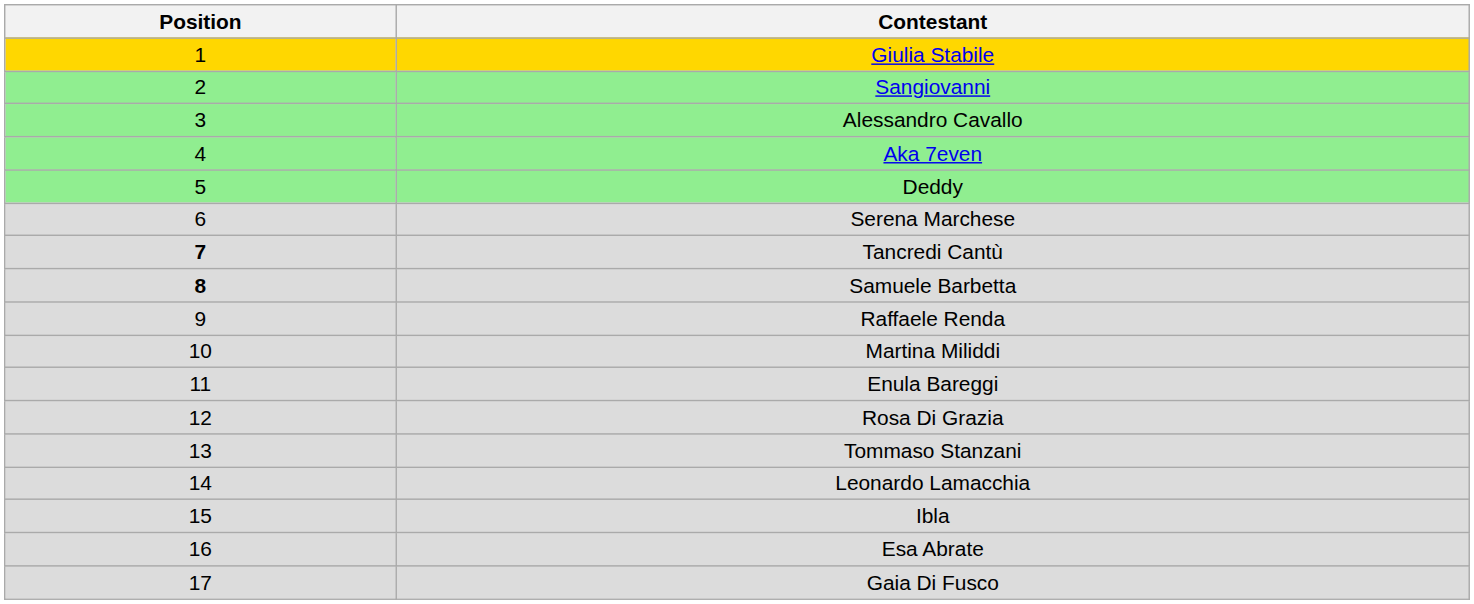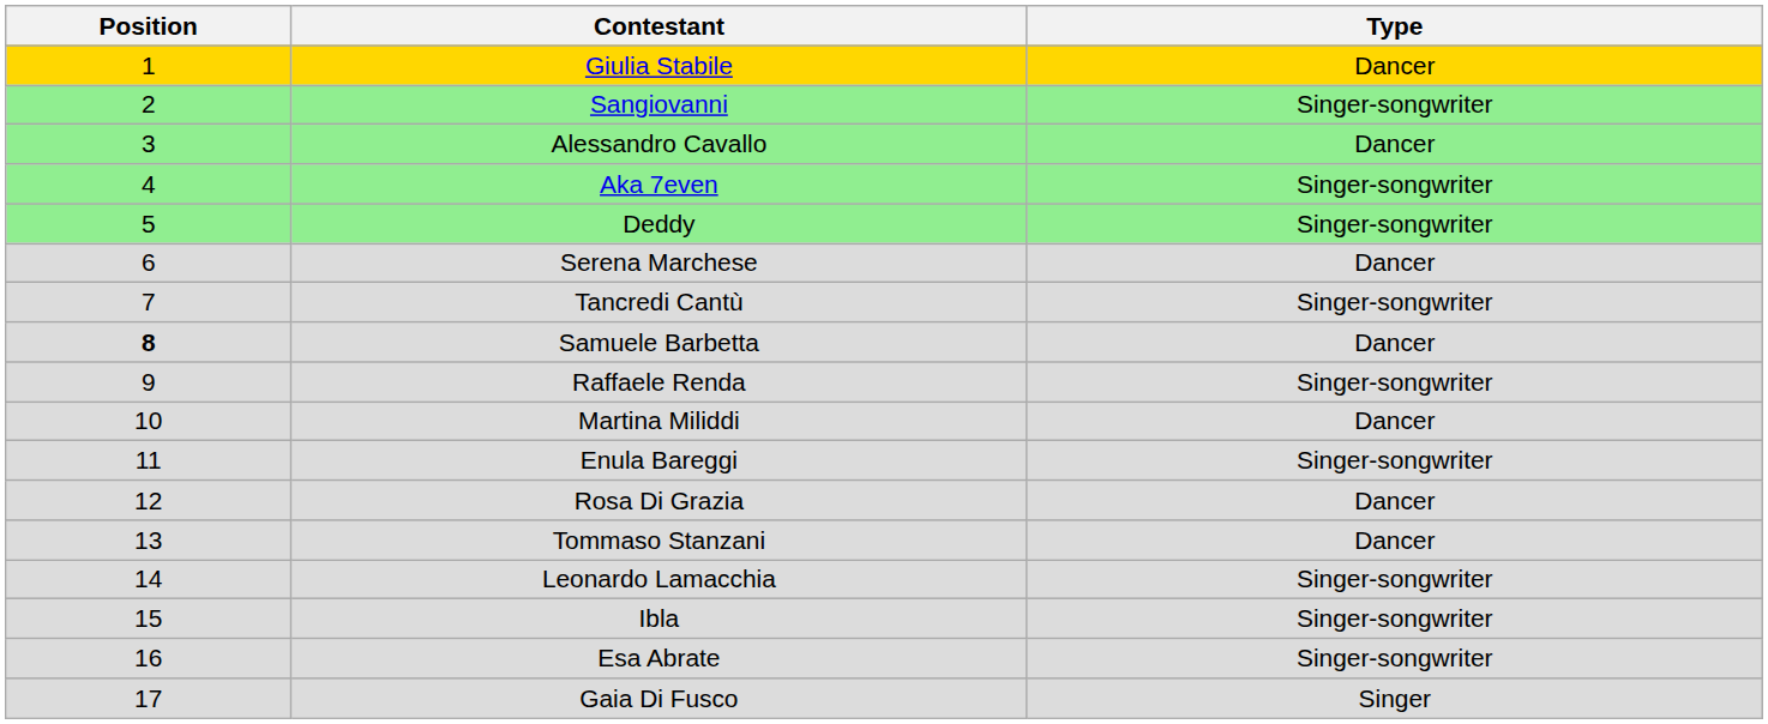 <table class="wikitable" style="text-align:center; font-size:90%; border-collapse:collapse;" width=80%>
 <tr>
 <th width="4%">Position</th>
 <th width="12%" align="center">Contestant</th>
+<th width=12%>Type</th>
 </tr>
 <tr>
 <td style="color:black; background:gold;">1</td>
 <td style="color:black; background:gold;"><a href='#'>Giulia Stabile</a></td>
+<td style="color:black; background:gold;">Dancer</td>
 </tr>
 <tr>
 <td style="color:black; background:LightGreen;">2</td>
 <td style="color:black; background:LightGreen;"><a href='#'>Sangiovanni</a></td>
+<td style="color:black; background:LightGreen;">Singer-songwriter</td>
 </tr>
 <tr>
 <td style="color:black; background:LightGreen;">3</td>
 <td style="color:black; background:LightGreen;">Alessandro Cavallo</td>
+<td style="color:black; background:LightGreen;">Dancer</td>
 </tr>
 <tr>
 <td style="color:black; background:LightGreen;">4</td>
 <td style="color:black; background:LightGreen;"><a href='#'>Aka 7even</a></td>
+<td style="color:black; background:LightGreen;">Singer-songwriter</td>
 </tr>
 <tr>
 <td style="color:black; background:LightGreen;">5</td>
 <td style="color:black; background:LightGreen;">Deddy</td>
+<td style="color:black; background:LightGreen;">Singer-songwriter</td>
 </tr>
 <tr>
 <td style="background:#DCDCDC;">6</td>
 <td style="background:#DCDCDC;">Serena Marchese</td>
+<td style="background:#DCDCDC;">Dancer</td>
 </tr>
 <tr>
-<td style="background:#DCDCDC;"><strong>7</strong></td>
+<td style="background:#DCDCDC;">7</td>
 <td style="background:#DCDCDC;">Tancredi Cantù</td>
+<td style="background:#DCDCDC;">Singer-songwriter</td>
 </tr>
 <tr>
 <td style="background:#DCDCDC;"><strong>8</strong></td>
 <td style="background:#DCDCDC;">Samuele Barbetta</td>
+<td style="background:#DCDCDC;">Dancer</td>
 </tr>
 <tr>
 <td style="background:#DCDCDC;">9</td>
 <td style="background:#DCDCDC;">Raffaele Renda</td>
+<td style="background:#DCDCDC;">Singer-songwriter</td>
 </tr>
 <tr>
 <td style="background:#DCDCDC;">10</td>
 <td style="background:#DCDCDC;">Martina Miliddi</td>
+<td style="background:#DCDCDC;">Dancer</td>
 </tr>
 <tr>
 <td style="background:#DCDCDC;">11</td>
 <td style="background:#DCDCDC;">Enula Bareggi</td>
+<td style="background:#DCDCDC;">Singer-songwriter</td>
 </tr>
 <tr>
 <td style="background:#DCDCDC;">12</td>
 <td style="background:#DCDCDC;">Rosa Di Grazia</td>
+<td style="background:#DCDCDC;">Dancer</td>
 </tr>
 <tr>
 <td style="background:#DCDCDC;">13</td>
 <td style="background:#DCDCDC;">Tommaso Stanzani</td>
+<td style="background:#DCDCDC;">Dancer</td>
 </tr>
 <tr>
 <td style="background:#DCDCDC;">14</td>
 <td style="background:#DCDCDC;">Leonardo Lamacchia</td>
+<td style="background:#DCDCDC;">Singer-songwriter</td>
 </tr>
 <tr>
 <td style="background:#DCDCDC;">15</td>
 <td style="background:#DCDCDC;">Ibla</td>
+<td style="background:#DCDCDC;">Singer-songwriter</td>
 </tr>
 <tr>
 <td style="background:#DCDCDC;">16</td>
 <td style="background:#DCDCDC;">Esa Abrate</td>
+<td style="background:#DCDCDC;">Singer-songwriter</td>
 </tr>
 <tr>
 <td style="background:#DCDCDC;">17</td>
 <td style="background:#DCDCDC;">Gaia Di Fusco</td>
+<td style="background:#DCDCDC;">Singer</td>
 </tr>
 </table>
